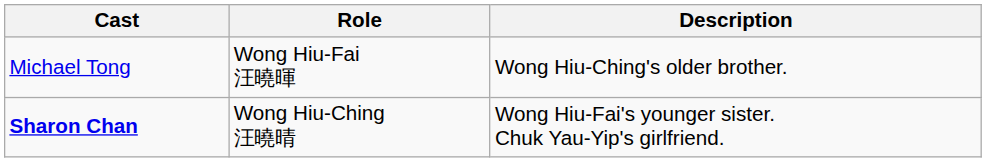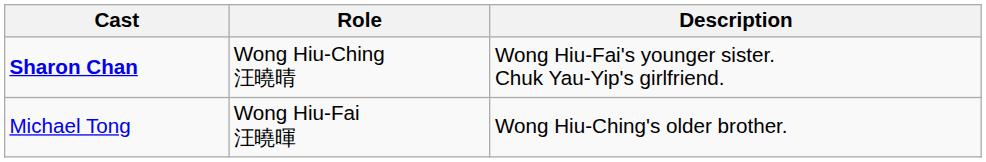 <table class="wikitable" width="60%">
 <tr>
 <th>Cast</th>
 <th>Role</th>
 <th>Description</th>
 </tr>
 <tr>
+<td><strong><a href='#'>Sharon Chan</a></strong></td>
+<td>Wong Hiu-Ching <br> 汪曉晴</td>
+<td>Wong Hiu-Fai's younger sister. <br> Chuk Yau-Yip's girlfriend.</td>
+</tr>
+<tr>
 <td><a href='#'>Michael Tong</a></td>
 <td>Wong Hiu-Fai <br> 汪曉暉</td>
 <td>Wong Hiu-Ching's older brother.</td>
 </tr>
-<tr>
-<td><strong><a href='#'>Sharon Chan</a></strong></td>
-<td>Wong Hiu-Ching <br> 汪曉晴</td>
-<td>Wong Hiu-Fai's younger sister. <br> Chuk Yau-Yip's girlfriend.</td>
-</tr>
 </table>
